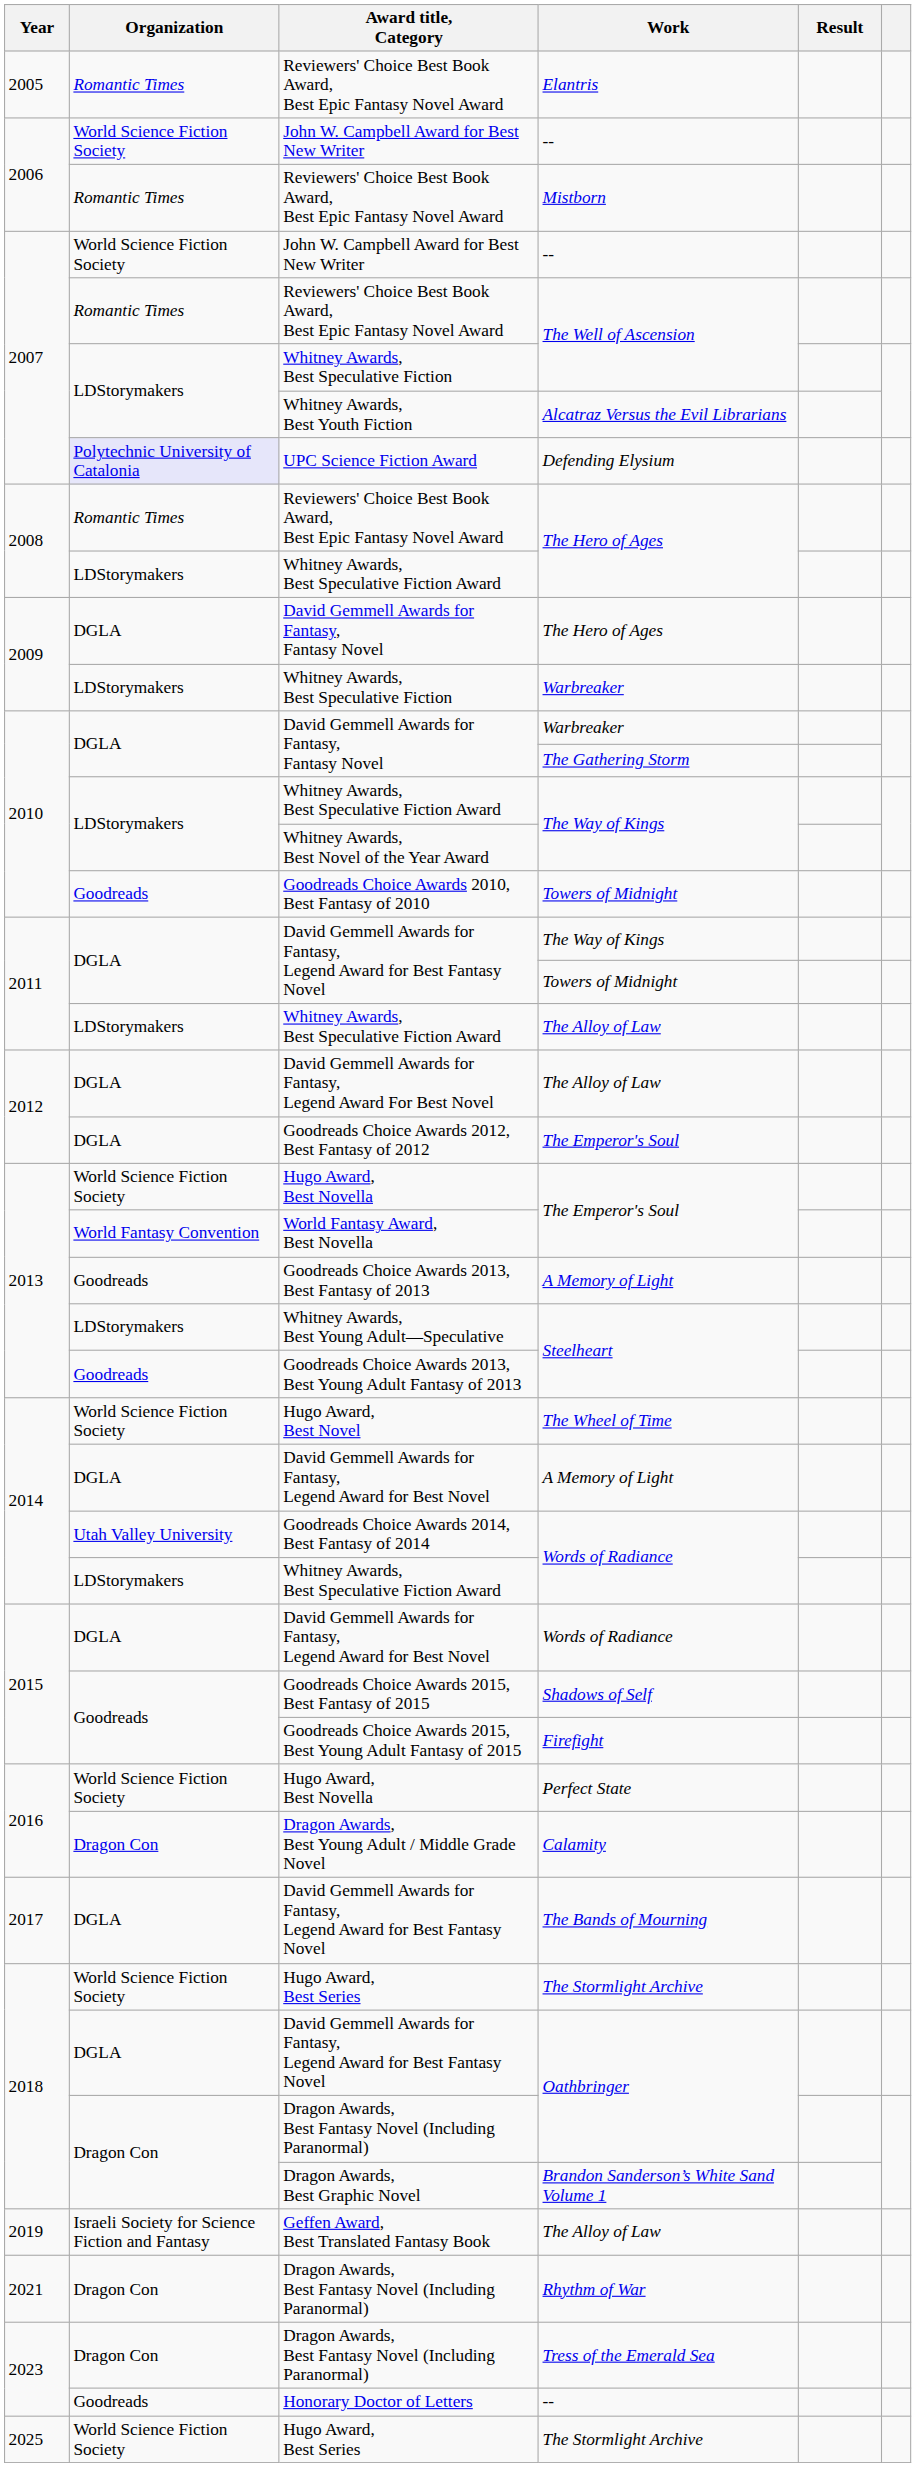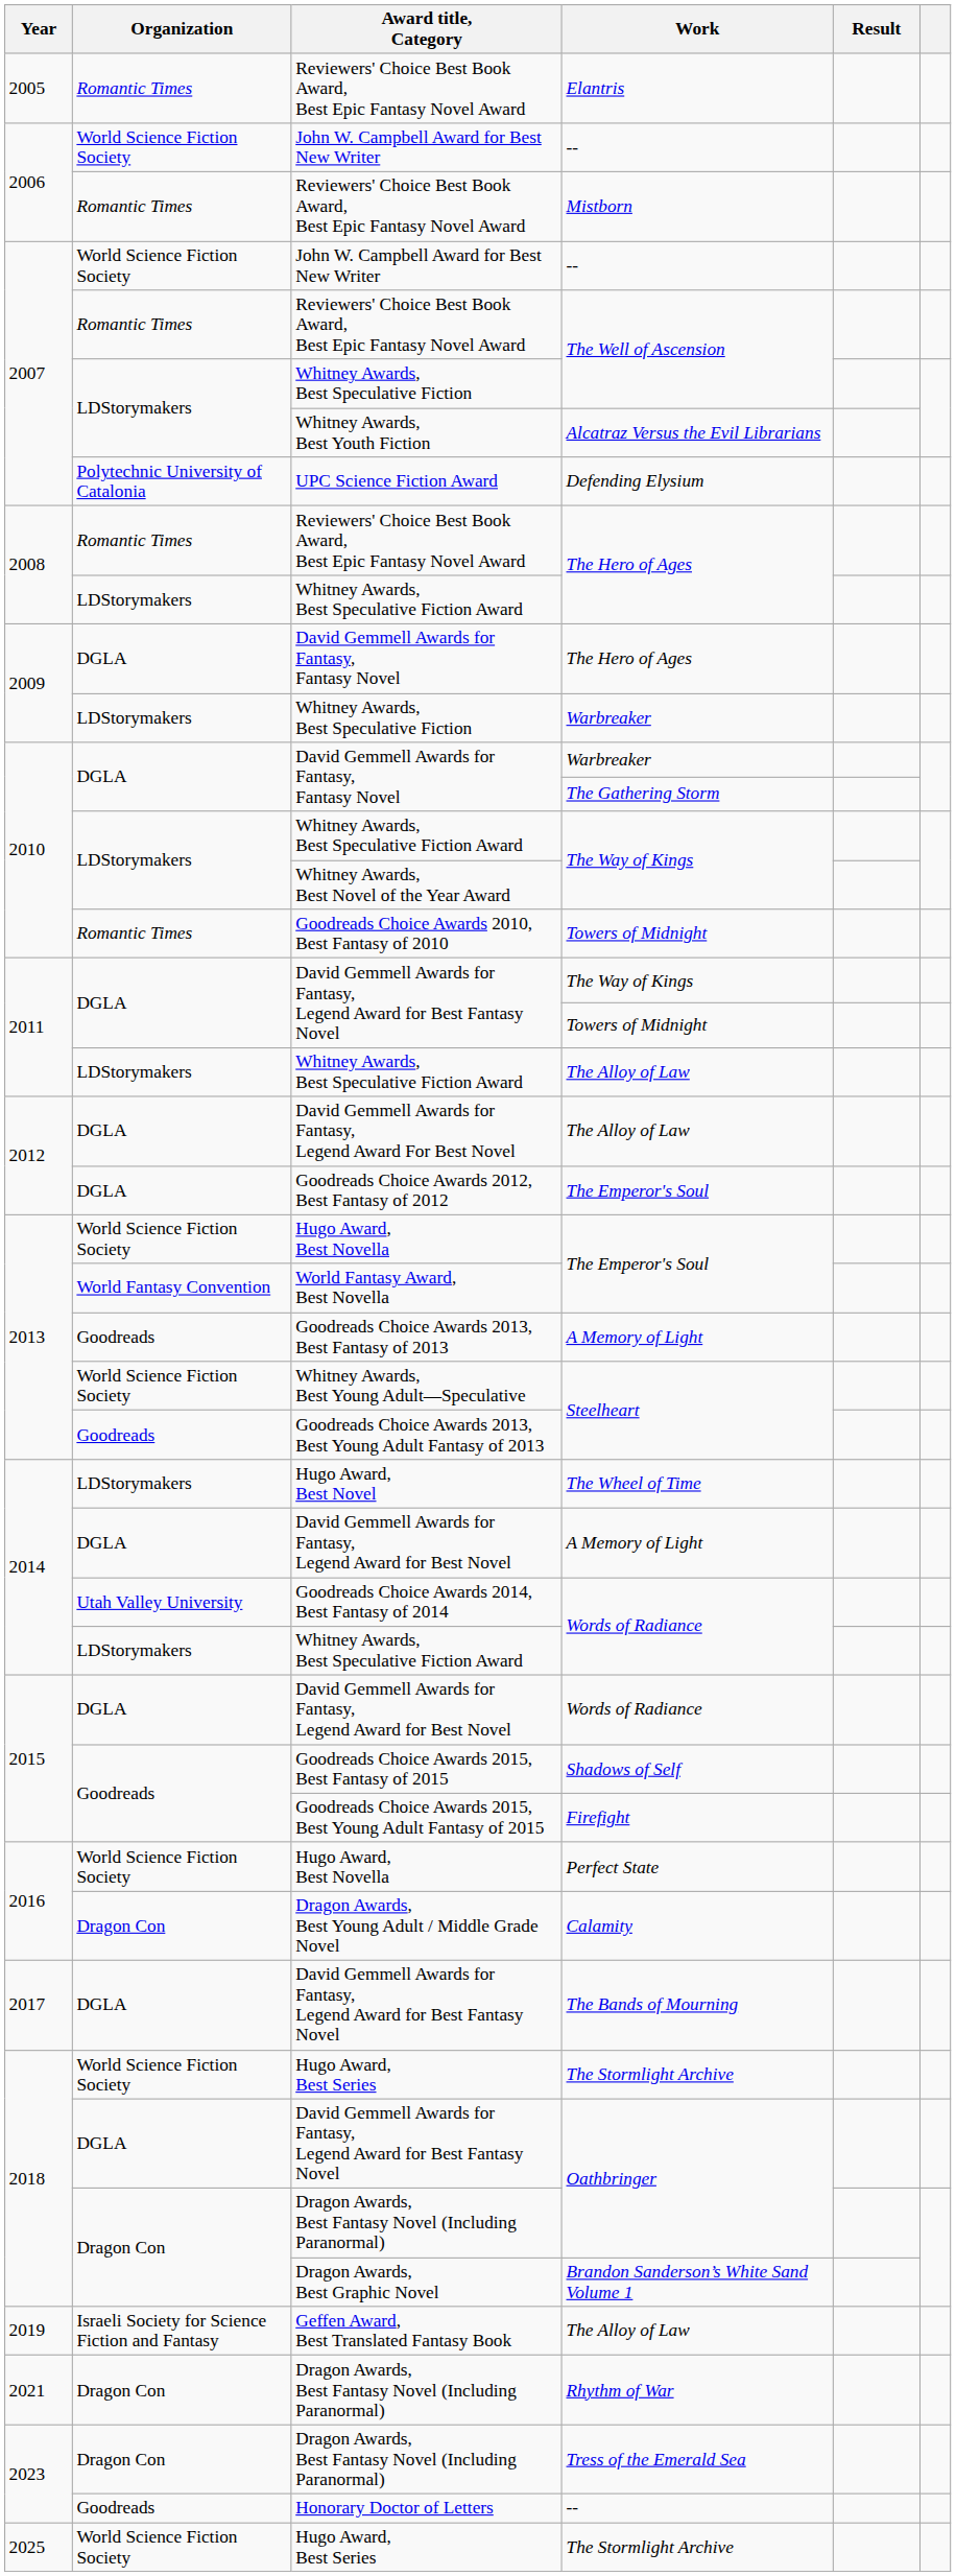 <table class="wikitable" style="width:95%;" cellpadding="5">
 <tr>
 <th scope="col" style="width: 30px;">Year</th>
 <th scope="col" style="width: 120px;">Organization</th>
 <th scope="col" style="width: 150px;">Award title,<br>Category</th>
 <th scope="col" style="width: 150px;">Work</th>
 <th scope="col" style="width: 10px;">Result</th>
 <th scope="col" style="width: 10px;"></th>
 </tr>
 <tr>
 <td>2005</td>
 <td><em><a href='#'>Romantic Times</a></em></td>
 <td>Reviewers' Choice Best Book Award,<br>Best Epic Fantasy Novel Award</td>
 <td><em><a href='#'>Elantris</a></em></td>
 <td></td>
 <td></td>
 </tr>
 <tr>
 <td scope="row" rowspan="2">2006</td>
 <td><a href='#'>World Science Fiction Society</a></td>
 <td><a href='#'>John W. Campbell Award for Best New Writer</a></td>
 <td>--</td>
 <td></td>
 <td></td>
 </tr>
 <tr>
 <td><em>Romantic Times</em></td>
 <td>Reviewers' Choice Best Book Award,<br>Best Epic Fantasy Novel Award</td>
 <td><em><a href='#'>Mistborn</a></em></td>
 <td></td>
 <td></td>
 </tr>
 <tr>
 <td scope="row" rowspan="5">2007</td>
 <td>World Science Fiction Society</td>
 <td>John W. Campbell Award for Best New Writer</td>
 <td>--</td>
 <td></td>
 <td></td>
 </tr>
 <tr>
 <td><em>Romantic Times</em></td>
 <td>Reviewers' Choice Best Book Award,<br>Best Epic Fantasy Novel Award</td>
 <td rowspan="2"><em><a href='#'>The Well of Ascension</a></em></td>
 <td></td>
 <td></td>
 </tr>
 <tr>
 <td rowspan="2">LDStorymakers</td>
 <td><a href='#'>Whitney Awards</a>,<br>Best Speculative Fiction</td>
 <td></td>
 <td rowspan="2"></td>
 </tr>
 <tr>
 <td>Whitney Awards,<br>Best Youth Fiction</td>
 <td><em><a href='#'>Alcatraz Versus the Evil Librarians</a></em></td>
 <td></td>
 </tr>
 <tr>
-<td style="background: lavender;"><a href='#'>Polytechnic University of Catalonia</a></td>
+<td><a href='#'>Polytechnic University of Catalonia</a></td>
 <td><a href='#'>UPC Science Fiction Award</a></td>
 <td><em>Defending Elysium</em></td>
 <td></td>
 <td></td>
 </tr>
 <tr>
 <td scope="row" rowspan="2">2008</td>
 <td><em>Romantic Times</em></td>
 <td>Reviewers' Choice Best Book Award,<br>Best Epic Fantasy Novel Award</td>
 <td rowspan="2"><em><a href='#'>The Hero of Ages</a></em></td>
 <td></td>
 <td></td>
 </tr>
 <tr>
 <td>LDStorymakers</td>
 <td>Whitney Awards,<br>Best Speculative Fiction Award</td>
 <td></td>
 <td></td>
 </tr>
 <tr>
 <td rowspan="2">2009</td>
 <td>DGLA</td>
 <td><a href='#'>David Gemmell Awards for Fantasy</a>,<br>Fantasy Novel</td>
 <td><em>The Hero of Ages</em></td>
 <td></td>
 <td></td>
 </tr>
 <tr>
 <td>LDStorymakers</td>
 <td>Whitney Awards,<br>Best Speculative Fiction</td>
 <td><em><a href='#'>Warbreaker</a></em></td>
 <td></td>
 <td></td>
 </tr>
 <tr>
 <td scope="row" rowspan=5>2010</td>
 <td rowspan="2">DGLA</td>
 <td rowspan="2">David Gemmell Awards for Fantasy,<br>Fantasy Novel</td>
 <td><em>Warbreaker</em></td>
 <td></td>
 <td rowspan="2"></td>
 </tr>
 <tr>
 <td><em><a href='#'>The Gathering Storm</a></em></td>
 <td></td>
 </tr>
 <tr>
 <td rowspan="2">LDStorymakers</td>
 <td>Whitney Awards,<br>Best Speculative Fiction Award</td>
 <td rowspan="2"><em><a href='#'>The Way of Kings</a></em></td>
 <td></td>
 <td rowspan="2"></td>
 </tr>
 <tr>
 <td>Whitney Awards,<br>Best Novel of the Year Award</td>
 <td></td>
 </tr>
 <tr>
-<td><a href='#'>Goodreads</a></td>
+<td><em>Romantic Times</em></td>
 <td><a href='#'>Goodreads Choice Awards</a> 2010,<br>Best Fantasy of 2010</td>
 <td><em><a href='#'>Towers of Midnight</a></em></td>
 <td></td>
 <td></td>
 </tr>
 <tr>
 <td scope="row" rowspan="3">2011</td>
 <td rowspan="2">DGLA</td>
 <td rowspan="2">David Gemmell Awards for Fantasy,<br>Legend Award for Best Fantasy Novel</td>
 <td><em>The Way of Kings</em></td>
 <td></td>
 <td></td>
 </tr>
 <tr>
 <td><em>Towers of Midnight</em></td>
 <td></td>
 <td></td>
 </tr>
 <tr>
 <td>LDStorymakers</td>
 <td><a href='#'>Whitney Awards</a>,<br>Best Speculative Fiction Award</td>
 <td><em><a href='#'>The Alloy of Law</a></em></td>
 <td></td>
 <td></td>
 </tr>
 <tr>
 <td scope="row" rowspan="2">2012</td>
 <td>DGLA</td>
 <td>David Gemmell Awards for Fantasy,<br>Legend Award For Best Novel</td>
 <td><em>The Alloy of Law</em></td>
 <td></td>
 <td></td>
 </tr>
 <tr>
 <td>DGLA</td>
 <td>Goodreads Choice Awards 2012,<br>Best Fantasy of 2012</td>
 <td><em><a href='#'>The Emperor's Soul</a></em></td>
 <td></td>
 <td></td>
 </tr>
 <tr>
 <td scope="row" rowspan="5">2013</td>
 <td>World Science Fiction Society</td>
 <td><a href='#'>Hugo Award</a>,<br><a href='#'>Best Novella</a></td>
 <td rowspan="2"><em>The Emperor's Soul</em></td>
 <td></td>
 <td></td>
 </tr>
 <tr>
 <td><a href='#'>World Fantasy Convention</a></td>
 <td><a href='#'>World Fantasy Award</a>,<br>Best Novella</td>
 <td></td>
 <td></td>
 </tr>
 <tr>
 <td>Goodreads</td>
 <td>Goodreads Choice Awards 2013,<br>Best Fantasy of 2013</td>
 <td><em><a href='#'>A Memory of Light</a></em></td>
 <td></td>
 <td></td>
 </tr>
 <tr>
-<td>LDStorymakers</td>
+<td>World Science Fiction Society</td>
 <td>Whitney Awards,<br>Best Young Adult—Speculative</td>
 <td rowspan="2"><em><a href='#'>Steelheart</a></em></td>
 <td></td>
 <td></td>
 </tr>
 <tr>
 <td><a href='#'>Goodreads</a></td>
 <td>Goodreads Choice Awards 2013,<br>Best Young Adult Fantasy of 2013</td>
 <td></td>
 <td></td>
 </tr>
 <tr>
 <td scope="row" rowspan="4">2014</td>
-<td>World Science Fiction Society</td>
+<td>LDStorymakers</td>
 <td>Hugo Award,<br><a href='#'>Best Novel</a></td>
 <td><em><a href='#'>The Wheel of Time</a></em></td>
 <td></td>
 <td></td>
 </tr>
 <tr>
 <td>DGLA</td>
 <td>David Gemmell Awards for Fantasy,<br>Legend Award for Best Novel</td>
 <td><em>A Memory of Light</em></td>
 <td></td>
 <td></td>
 </tr>
 <tr>
 <td><a href='#'>Utah Valley University</a></td>
 <td>Goodreads Choice Awards 2014,<br>Best Fantasy of 2014</td>
 <td rowspan="2"><em><a href='#'>Words of Radiance</a></em></td>
 <td></td>
 <td></td>
 </tr>
 <tr>
 <td>LDStorymakers</td>
 <td>Whitney Awards,<br> Best Speculative Fiction Award</td>
 <td></td>
 <td></td>
 </tr>
 <tr>
 <td scope="row" rowspan="3">2015</td>
 <td>DGLA</td>
 <td>David Gemmell Awards for Fantasy,<br>Legend Award for Best Novel</td>
 <td><em>Words of Radiance</em></td>
 <td></td>
 <td></td>
 </tr>
 <tr>
 <td scope="row" rowspan="2">Goodreads</td>
 <td>Goodreads Choice Awards 2015,<br>Best Fantasy of 2015</td>
 <td><em><a href='#'>Shadows of Self</a></em></td>
 <td></td>
 <td></td>
 </tr>
 <tr>
 <td>Goodreads Choice Awards 2015,<br>Best Young Adult Fantasy of 2015</td>
 <td><em><a href='#'>Firefight</a></em></td>
 <td></td>
 <td></td>
 </tr>
 <tr>
 <td scope="row" rowspan="2">2016</td>
 <td>World Science Fiction Society</td>
 <td>Hugo Award,<br>Best Novella</td>
 <td><em>Perfect State</em></td>
 <td></td>
 <td></td>
 </tr>
 <tr>
 <td><a href='#'>Dragon Con</a></td>
 <td><a href='#'>Dragon Awards</a>,<br>Best Young Adult / Middle Grade Novel</td>
 <td><em><a href='#'>Calamity</a></em></td>
 <td></td>
 <td></td>
 </tr>
 <tr>
 <td scope="row" rowspan="1">2017</td>
 <td>DGLA</td>
 <td>David Gemmell Awards for Fantasy,<br>Legend Award for Best Fantasy Novel</td>
 <td><em><a href='#'>The Bands of Mourning</a></em></td>
 <td></td>
 <td></td>
 </tr>
 <tr>
 <td scope="row" rowspan="4">2018</td>
 <td>World Science Fiction Society</td>
 <td>Hugo Award,<br><a href='#'>Best Series</a></td>
 <td><em><a href='#'>The Stormlight Archive</a></em></td>
 <td></td>
 <td></td>
 </tr>
 <tr>
 <td>DGLA</td>
 <td>David Gemmell Awards for Fantasy,<br>Legend Award for Best Fantasy Novel</td>
 <td rowspan="2"><em><a href='#'>Oathbringer</a></em></td>
 <td></td>
 <td></td>
 </tr>
 <tr>
 <td rowspan="2">Dragon Con</td>
 <td>Dragon Awards,<br>Best Fantasy Novel (Including Paranormal)</td>
 <td></td>
 <td rowspan="2"></td>
 </tr>
 <tr>
 <td>Dragon Awards,<br>Best Graphic Novel</td>
 <td><em><a href='#'>Brandon Sanderson’s White Sand Volume 1</a></em></td>
 <td></td>
 </tr>
 <tr>
 <td scope="row" rowspan="1">2019</td>
 <td>Israeli Society for Science Fiction and Fantasy</td>
 <td><a href='#'>Geffen Award</a>,<br>Best Translated Fantasy Book</td>
 <td><em>The Alloy of Law</em></td>
 <td></td>
 <td></td>
 </tr>
 <tr>
 <td scope="row" rowspan="1">2021</td>
 <td>Dragon Con</td>
 <td>Dragon Awards,<br>Best Fantasy Novel (Including Paranormal)</td>
 <td><em><a href='#'>Rhythm of War</a></em></td>
 <td></td>
 <td></td>
 </tr>
 <tr>
 <td scope="row" rowspan="2">2023</td>
 <td>Dragon Con</td>
 <td>Dragon Awards,<br>Best Fantasy Novel (Including Paranormal)</td>
 <td><em><a href='#'>Tress of the Emerald Sea</a></em></td>
 <td></td>
 <td></td>
 </tr>
 <tr>
 <td>Goodreads</td>
 <td><a href='#'>Honorary Doctor of Letters</a></td>
 <td>--</td>
 <td></td>
 <td></td>
 </tr>
 <tr>
 <td>2025</td>
 <td>World Science Fiction Society</td>
 <td>Hugo Award,<br>Best Series</td>
 <td><em>The Stormlight Archive</em></td>
 <td></td>
 <td></td>
 </tr>
 </table>
